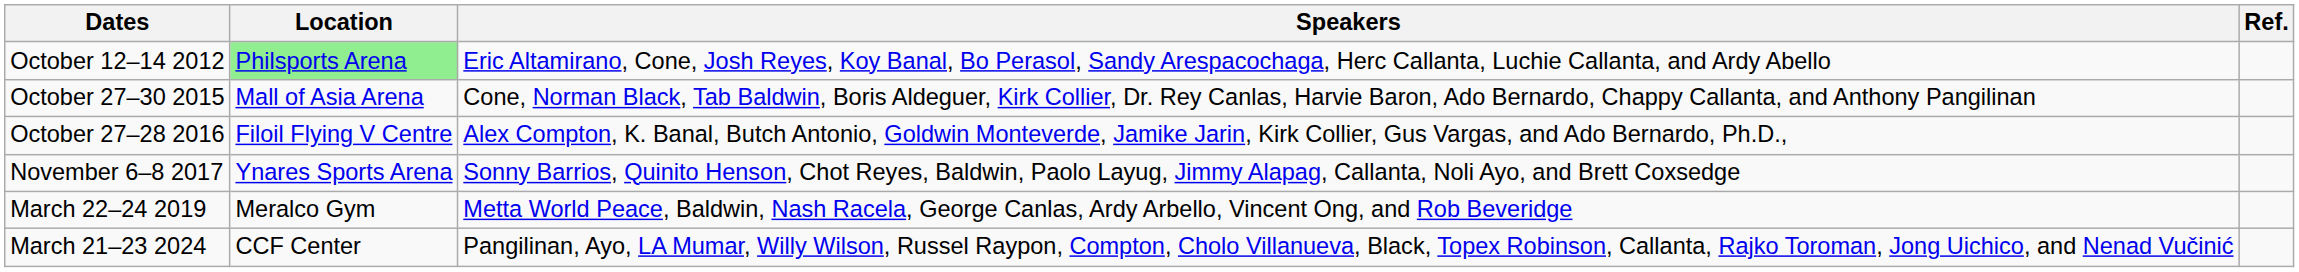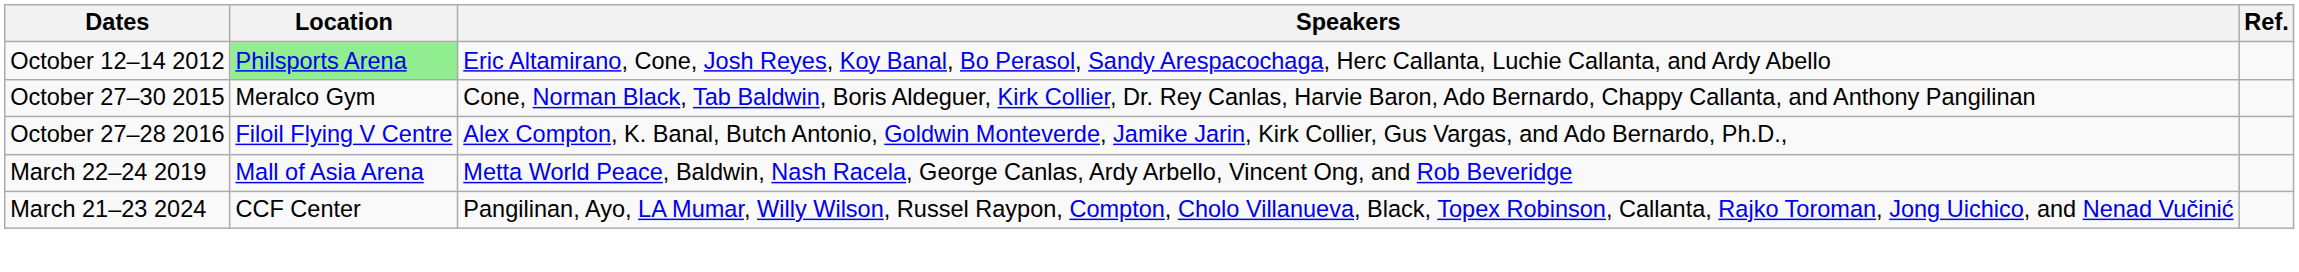 <table class="wikitable">
 <tr>
 <th>Dates</th>
 <th>Location</th>
 <th>Speakers</th>
 <th>Ref.</th>
 </tr>
 <tr>
 <td>October 12–14 2012</td>
 <td style="background: lightgreen;"><a href='#'>Philsports Arena</a></td>
 <td><a href='#'>Eric Altamirano</a>, Cone, <a href='#'>Josh Reyes</a>, <a href='#'>Koy Banal</a>, <a href='#'>Bo Perasol</a>, <a href='#'>Sandy Arespacochaga</a>, Herc Callanta, Luchie Callanta, and Ardy Abello</td>
 <td></td>
 </tr>
 <tr>
 <td>October 27–30 2015</td>
-<td><a href='#'>Mall of Asia Arena</a></td>
+<td>Meralco Gym</td>
 <td>Cone, <a href='#'>Norman Black</a>, <a href='#'>Tab Baldwin</a>, Boris Aldeguer, <a href='#'>Kirk Collier</a>, Dr. Rey Canlas, Harvie Baron, Ado Bernardo, Chappy Callanta, and Anthony Pangilinan</td>
 <td></td>
 </tr>
 <tr>
 <td>October 27–28 2016</td>
 <td><a href='#'>Filoil Flying V Centre</a></td>
 <td><a href='#'>Alex Compton</a>, K. Banal, Butch Antonio, <a href='#'>Goldwin Monteverde</a>, <a href='#'>Jamike Jarin</a>, Kirk Collier, Gus Vargas, and Ado Bernardo, Ph.D.,</td>
 <td></td>
 </tr>
 <tr>
-<td>November 6–8 2017</td>
-<td><a href='#'>Ynares Sports Arena</a></td>
-<td><a href='#'>Sonny Barrios</a>, <a href='#'>Quinito Henson</a>, Chot Reyes, Baldwin, Paolo Layug, <a href='#'>Jimmy Alapag</a>, Callanta, Noli Ayo, and Brett Coxsedge</td>
-<td></td>
-</tr>
-<tr>
 <td>March 22–24 2019</td>
-<td>Meralco Gym</td>
+<td><a href='#'>Mall of Asia Arena</a></td>
 <td><a href='#'>Metta World Peace</a>, Baldwin, <a href='#'>Nash Racela</a>, George Canlas, Ardy Arbello, Vincent Ong, and <a href='#'>Rob Beveridge</a></td>
 <td></td>
 </tr>
 <tr>
 <td>March 21–23 2024</td>
 <td>CCF Center</td>
 <td>Pangilinan, Ayo, <a href='#'>LA Mumar</a>, <a href='#'>Willy Wilson</a>, Russel Raypon, <a href='#'>Compton</a>, <a href='#'>Cholo Villanueva</a>, Black, <a href='#'>Topex Robinson</a>, Callanta, <a href='#'>Rajko Toroman</a>, <a href='#'>Jong Uichico</a>, and <a href='#'>Nenad Vučinić</a></td>
 <td></td>
 </tr>
 </table>
